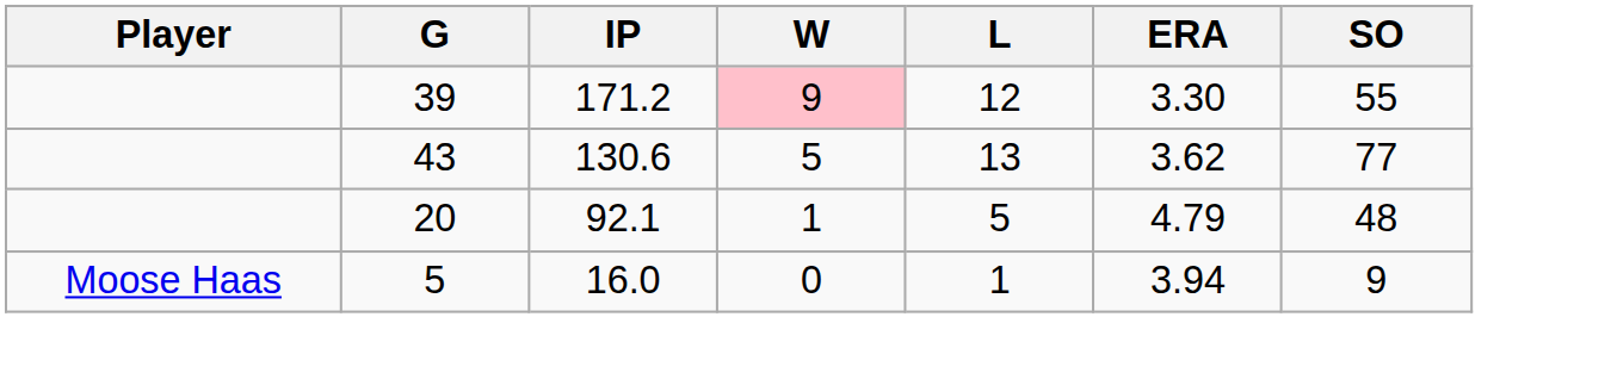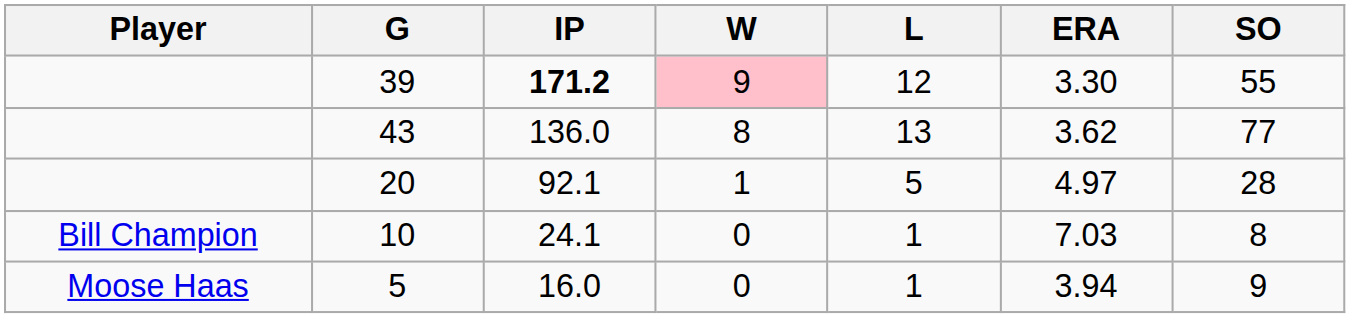 <table class="wikitable sortable">
 <tr>
 <th bgcolor="#DDDDFF" width="16%">Player</th>
 <th bgcolor="#DDDDFF" width="9%">G</th>
 <th bgcolor="#DDDDFF" width="9%">IP</th>
 <th bgcolor="#DDDDFF" width="9%">W</th>
 <th bgcolor="#DDDDFF" width="9%">L</th>
 <th bgcolor="#DDDDFF" width="9%">ERA</th>
 <th bgcolor="#DDDDFF" width="9%">SO</th>
 </tr>
 <tr align="center">
 <td></td>
 <td>39</td>
-<td>171.2</td>
+<td><strong>171.2</strong></td>
 <td style="background: pink;">9</td>
 <td>12</td>
 <td>3.30</td>
 <td>55</td>
 </tr>
 <tr align="center">
 <td></td>
 <td>43</td>
-<td>130.6</td>
-<td>5</td>
+<td>136.0</td>
+<td>8</td>
 <td>13</td>
 <td>3.62</td>
 <td>77</td>
 </tr>
 <tr align="center">
 <td></td>
 <td>20</td>
 <td>92.1</td>
 <td>1</td>
 <td>5</td>
-<td>4.79</td>
-<td>48</td>
+<td>4.97</td>
+<td>28</td>
+</tr>
+<tr align="center">
+<td><a href='#'>Bill Champion</a></td>
+<td>10</td>
+<td>24.1</td>
+<td>0</td>
+<td>1</td>
+<td>7.03</td>
+<td>8</td>
 </tr>
 <tr align=center>
 <td><a href='#'>Moose Haas</a></td>
 <td>5</td>
 <td>16.0</td>
 <td>0</td>
 <td>1</td>
 <td>3.94</td>
 <td>9</td>
 </tr>
 </table>
